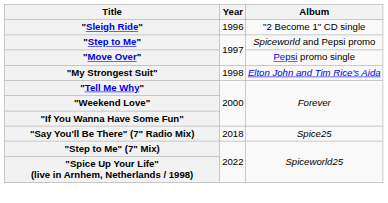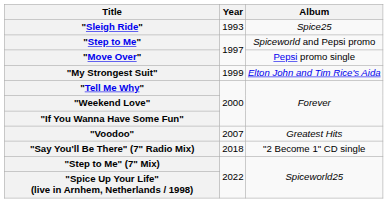 <table class="wikitable plainrowheaders" style="text-align:center;">
 <tr>
 <th scope="col" style="width:22em;">Title</th>
 <th scope="col">Year</th>
 <th scope="col">Album</th>
 </tr>
 <tr>
 <th scope="row">"<a href='#'>Sleigh Ride</a>"</th>
-<td>1996</td>
-<td>"2 Become 1" CD single</td>
+<td>1993</td>
+<td><em>Spice25</em></td>
 </tr>
 <tr>
 <th scope="row">"<a href='#'>Step to Me</a>"</th>
 <td rowspan="2">1997</td>
 <td><em>Spiceworld</em> and Pepsi promo</td>
 </tr>
 <tr>
 <th scope="row">"<a href='#'>Move Over</a>"</th>
 <td><a href='#'>Pepsi</a> promo single</td>
 </tr>
 <tr>
 <th scope="row">"My Strongest Suit"</th>
-<td>1998</td>
+<td>1999</td>
 <td><em><a href='#'>Elton John and Tim Rice's Aida</a></em></td>
 </tr>
 <tr>
 <th scope="row">"<a href='#'>Tell Me Why</a>"</th>
 <td rowspan="3">2000</td>
 <td rowspan="3"><em>Forever</em></td>
 </tr>
 <tr>
 <th scope="row">"Weekend Love"</th>
 </tr>
 <tr>
 <th scope="row">"If You Wanna Have Some Fun"</th>
 </tr>
 <tr>
+<th scope="row">"Voodoo"</th>
+<td>2007</td>
+<td><em>Greatest Hits</em></td>
+</tr>
+<tr>
 <th scope="row">"Say You'll Be There" (7" Radio Mix)</th>
 <td>2018</td>
-<td><em>Spice25</em></td>
+<td>"2 Become 1" CD single</td>
 </tr>
 <tr>
 <th scope="row">"Step to Me" (7" Mix)</th>
 <td rowspan="2">2022</td>
 <td rowspan="2"><em>Spiceworld25</em></td>
 </tr>
 <tr>
 <th scope="row">"Spice Up Your Life" <br>(live in Arnhem, Netherlands / 1998)</th>
 </tr>
 </table>
